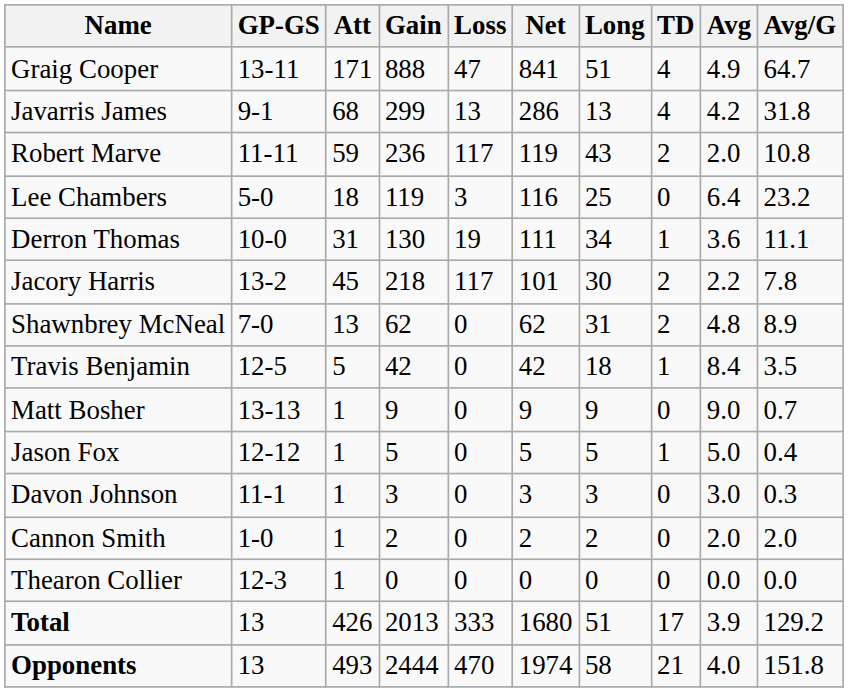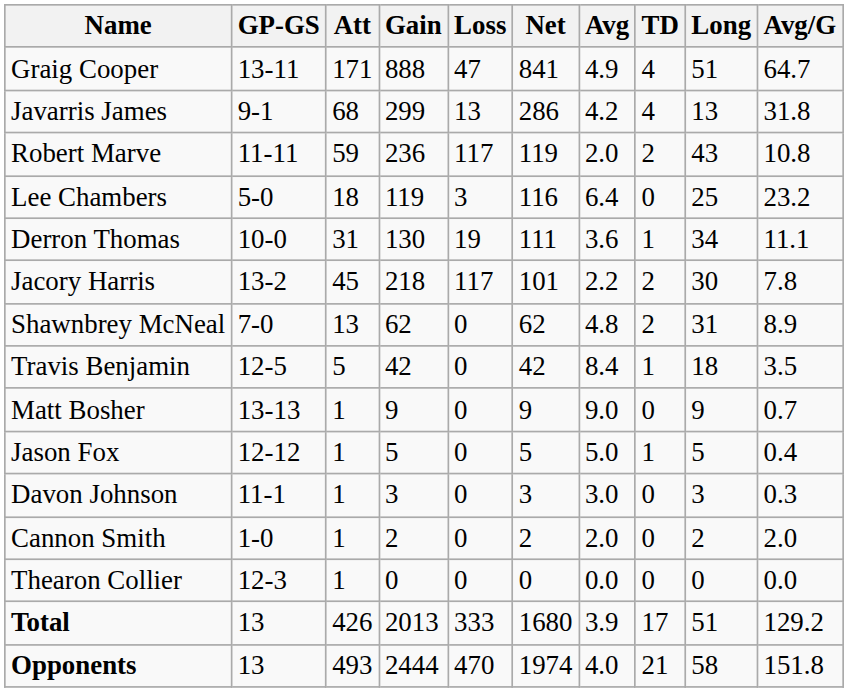 <table class="wikitable" style="white-space:nowrap;">
 <tr>
 <th>Name</th>
 <th>GP-GS</th>
 <th>Att</th>
 <th>Gain</th>
 <th>Loss</th>
 <th>Net</th>
+<th>Avg</th>
+<th>TD</th>
 <th>Long</th>
-<th>TD</th>
-<th>Avg</th>
 <th>Avg/G</th>
 </tr>
 <tr>
 <td>Graig Cooper</td>
 <td>13-11</td>
 <td>171</td>
 <td>888</td>
 <td>47</td>
 <td>841</td>
+<td>4.9</td>
+<td>4</td>
 <td>51</td>
-<td>4</td>
-<td>4.9</td>
 <td>64.7</td>
 </tr>
 <tr>
 <td>Javarris James</td>
 <td>9-1</td>
 <td>68</td>
 <td>299</td>
 <td>13</td>
 <td>286</td>
+<td>4.2</td>
+<td>4</td>
 <td>13</td>
-<td>4</td>
-<td>4.2</td>
 <td>31.8</td>
 </tr>
 <tr>
 <td>Robert Marve</td>
 <td>11-11</td>
 <td>59</td>
 <td>236</td>
 <td>117</td>
 <td>119</td>
+<td>2.0</td>
+<td>2</td>
 <td>43</td>
-<td>2</td>
-<td>2.0</td>
 <td>10.8</td>
 </tr>
 <tr>
 <td>Lee Chambers</td>
 <td>5-0</td>
 <td>18</td>
 <td>119</td>
 <td>3</td>
 <td>116</td>
+<td>6.4</td>
+<td>0</td>
 <td>25</td>
-<td>0</td>
-<td>6.4</td>
 <td>23.2</td>
 </tr>
 <tr>
 <td>Derron Thomas</td>
 <td>10-0</td>
 <td>31</td>
 <td>130</td>
 <td>19</td>
 <td>111</td>
+<td>3.6</td>
+<td>1</td>
 <td>34</td>
-<td>1</td>
-<td>3.6</td>
 <td>11.1</td>
 </tr>
 <tr>
 <td>Jacory Harris</td>
 <td>13-2</td>
 <td>45</td>
 <td>218</td>
 <td>117</td>
 <td>101</td>
+<td>2.2</td>
+<td>2</td>
 <td>30</td>
-<td>2</td>
-<td>2.2</td>
 <td>7.8</td>
 </tr>
 <tr>
 <td>Shawnbrey McNeal</td>
 <td>7-0</td>
 <td>13</td>
 <td>62</td>
 <td>0</td>
 <td>62</td>
+<td>4.8</td>
+<td>2</td>
 <td>31</td>
-<td>2</td>
-<td>4.8</td>
 <td>8.9</td>
 </tr>
 <tr>
 <td>Travis Benjamin</td>
 <td>12-5</td>
 <td>5</td>
 <td>42</td>
 <td>0</td>
 <td>42</td>
+<td>8.4</td>
+<td>1</td>
 <td>18</td>
-<td>1</td>
-<td>8.4</td>
 <td>3.5</td>
 </tr>
 <tr>
 <td>Matt Bosher</td>
 <td>13-13</td>
 <td>1</td>
 <td>9</td>
 <td>0</td>
 <td>9</td>
+<td>9.0</td>
+<td>0</td>
 <td>9</td>
-<td>0</td>
-<td>9.0</td>
 <td>0.7</td>
 </tr>
 <tr>
 <td>Jason Fox</td>
 <td>12-12</td>
 <td>1</td>
 <td>5</td>
 <td>0</td>
 <td>5</td>
+<td>5.0</td>
+<td>1</td>
 <td>5</td>
-<td>1</td>
-<td>5.0</td>
 <td>0.4</td>
 </tr>
 <tr>
 <td>Davon Johnson</td>
 <td>11-1</td>
 <td>1</td>
 <td>3</td>
 <td>0</td>
 <td>3</td>
+<td>3.0</td>
+<td>0</td>
 <td>3</td>
-<td>0</td>
-<td>3.0</td>
 <td>0.3</td>
 </tr>
 <tr>
 <td>Cannon Smith</td>
 <td>1-0</td>
 <td>1</td>
 <td>2</td>
 <td>0</td>
 <td>2</td>
+<td>2.0</td>
+<td>0</td>
 <td>2</td>
-<td>0</td>
-<td>2.0</td>
 <td>2.0</td>
 </tr>
 <tr>
 <td>Thearon Collier</td>
 <td>12-3</td>
 <td>1</td>
 <td>0</td>
 <td>0</td>
 <td>0</td>
+<td>0.0</td>
 <td>0</td>
 <td>0</td>
-<td>0.0</td>
 <td>0.0</td>
 </tr>
 <tr>
 <td><strong>Total</strong></td>
 <td>13</td>
 <td>426</td>
 <td>2013</td>
 <td>333</td>
 <td>1680</td>
+<td>3.9</td>
+<td>17</td>
 <td>51</td>
-<td>17</td>
-<td>3.9</td>
 <td>129.2</td>
 </tr>
 <tr>
 <td><strong>Opponents</strong></td>
 <td>13</td>
 <td>493</td>
 <td>2444</td>
 <td>470</td>
 <td>1974</td>
+<td>4.0</td>
+<td>21</td>
 <td>58</td>
-<td>21</td>
-<td>4.0</td>
 <td>151.8</td>
 </tr>
 </table>
